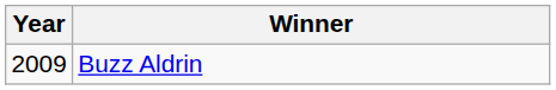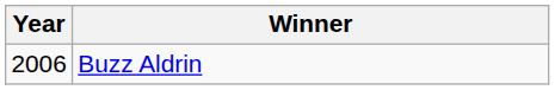 <table class="wikitable" style="text-align:left">
 <tr>
 <th style="width:20px;">Year</th>
 <th style="width:300px;">Winner</th>
 </tr>
 <tr>
-<td>2009</td>
+<td>2006</td>
 <td><a href='#'>Buzz Aldrin</a></td>
 </tr>
 </table>
